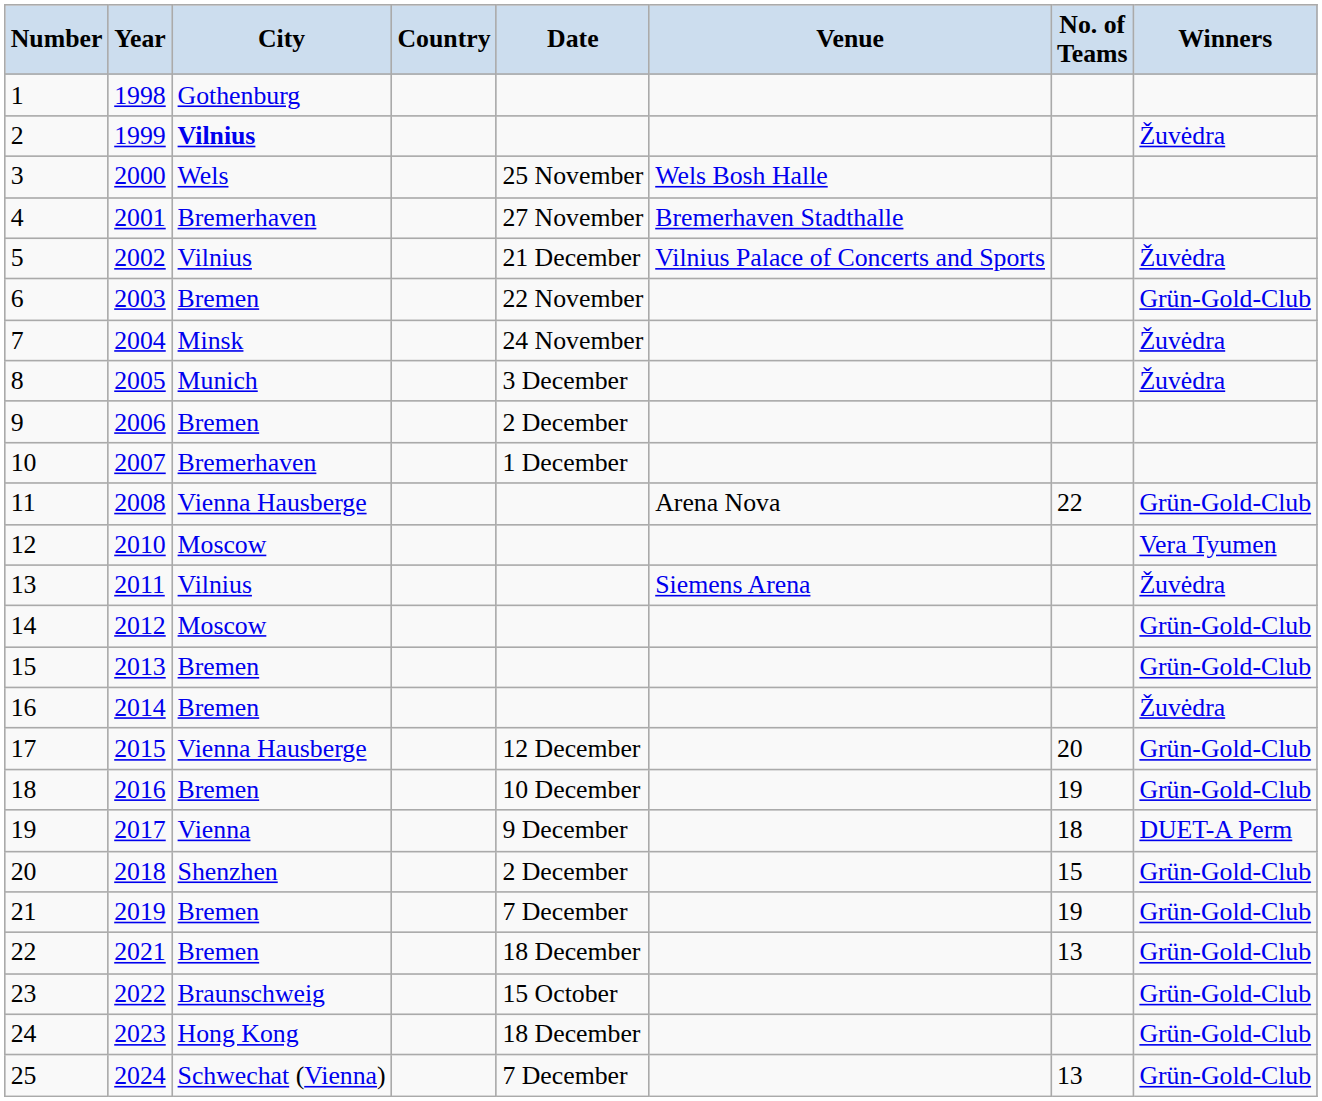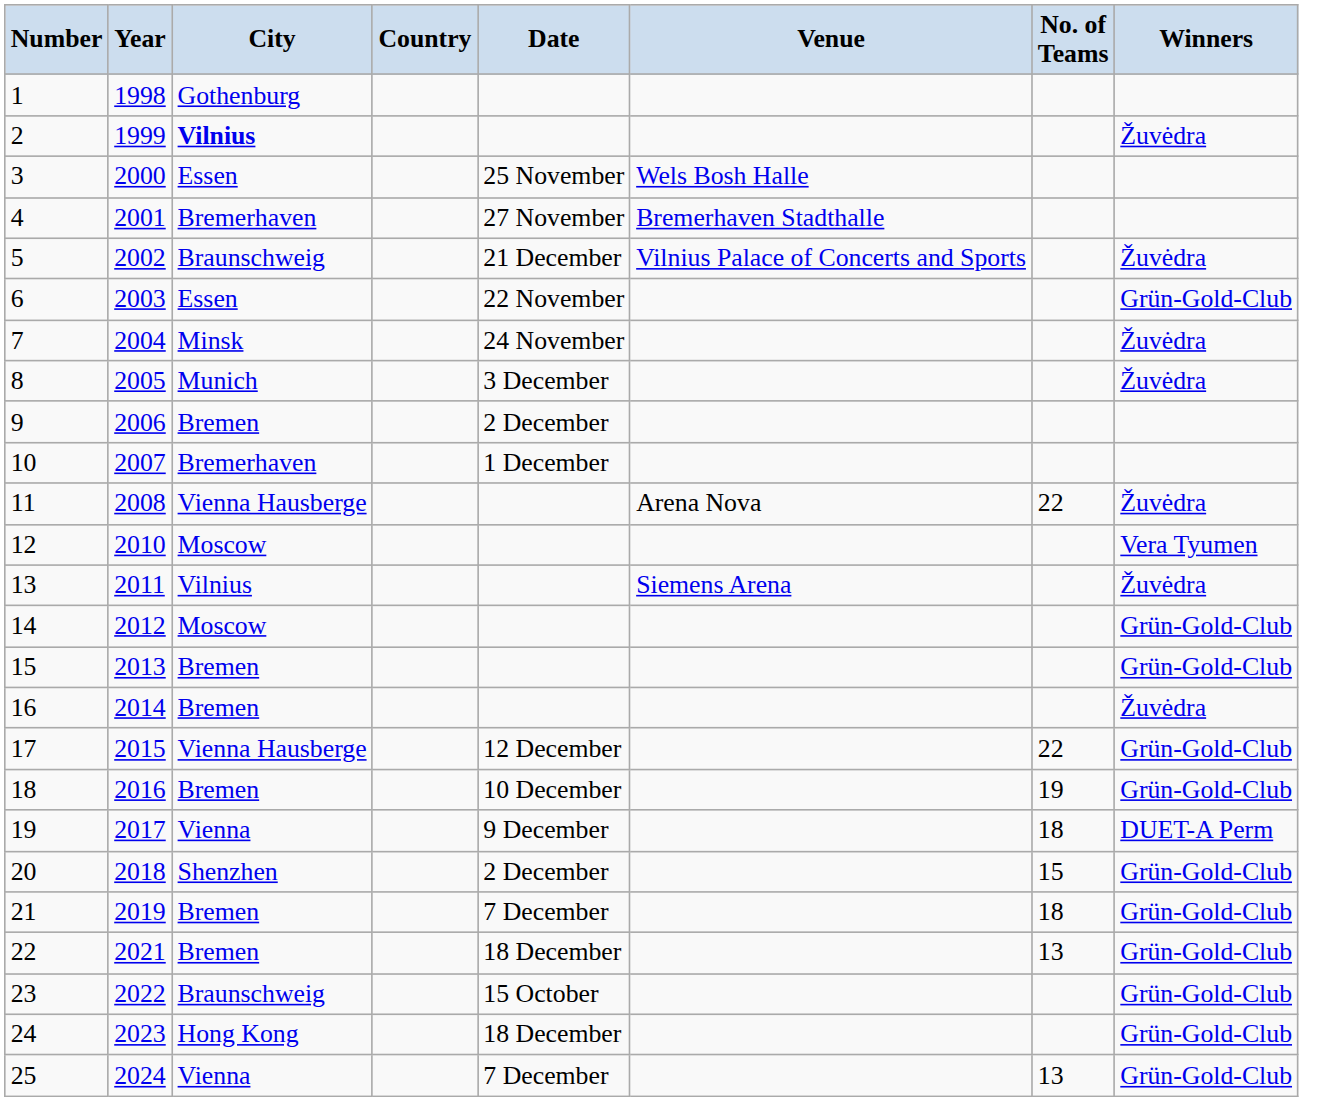 <table class="wikitable" align="center">
 <tr>
 <th style="background-color: #CCDDEE;">Number</th>
 <th style="background-color: #CCDDEE;">Year</th>
 <th style="background-color: #CCDDEE;">City</th>
 <th style="background-color: #CCDDEE;">Country</th>
 <th style="background-color: #CCDDEE;">Date</th>
 <th style="background-color: #CCDDEE;">Venue</th>
 <th style="background-color: #CCDDEE;">No. of<br>Teams</th>
 <th style="background-color: #CCDDEE;">Winners</th>
 </tr>
 <tr>
 <td>1</td>
 <td><a href='#'>1998</a></td>
 <td><a href='#'>Gothenburg</a></td>
 <td></td>
 <td></td>
 <td></td>
 <td></td>
 <td></td>
 </tr>
 <tr>
 <td>2</td>
 <td><a href='#'>1999</a></td>
 <td><strong><a href='#'>Vilnius</a></strong></td>
 <td></td>
 <td></td>
 <td></td>
 <td></td>
 <td> <a href='#'>Žuvėdra</a></td>
 </tr>
 <tr>
 <td>3</td>
 <td><a href='#'>2000</a></td>
-<td><a href='#'>Wels</a></td>
+<td><a href='#'>Essen</a></td>
 <td></td>
 <td>25 November</td>
 <td><a href='#'>Wels Bosh Halle</a></td>
 <td></td>
 <td></td>
 </tr>
 <tr>
 <td>4</td>
 <td><a href='#'>2001</a></td>
 <td><a href='#'>Bremerhaven</a></td>
 <td></td>
 <td>27 November</td>
 <td><a href='#'>Bremerhaven Stadthalle</a></td>
 <td></td>
 <td></td>
 </tr>
 <tr>
 <td>5</td>
 <td><a href='#'>2002</a></td>
-<td><a href='#'>Vilnius</a></td>
+<td><a href='#'>Braunschweig</a></td>
 <td></td>
 <td>21 December</td>
 <td><a href='#'>Vilnius Palace of Concerts and Sports</a></td>
 <td></td>
 <td> <a href='#'>Žuvėdra</a></td>
 </tr>
 <tr>
 <td>6</td>
 <td><a href='#'>2003</a></td>
-<td><a href='#'>Bremen</a></td>
+<td><a href='#'>Essen</a></td>
 <td></td>
 <td>22 November</td>
 <td></td>
 <td></td>
 <td> <a href='#'>Grün-Gold-Club</a></td>
 </tr>
 <tr>
 <td>7</td>
 <td><a href='#'>2004</a></td>
 <td><a href='#'>Minsk</a></td>
 <td></td>
 <td>24 November</td>
 <td></td>
 <td></td>
 <td> <a href='#'>Žuvėdra</a></td>
 </tr>
 <tr>
 <td>8</td>
 <td><a href='#'>2005</a></td>
 <td><a href='#'>Munich</a></td>
 <td></td>
 <td>3 December</td>
 <td></td>
 <td></td>
 <td> <a href='#'>Žuvėdra</a></td>
 </tr>
 <tr>
 <td>9</td>
 <td><a href='#'>2006</a></td>
 <td><a href='#'>Bremen</a></td>
 <td></td>
 <td>2 December</td>
 <td></td>
 <td></td>
 <td></td>
 </tr>
 <tr>
 <td>10</td>
 <td><a href='#'>2007</a></td>
 <td><a href='#'>Bremerhaven</a></td>
 <td></td>
 <td>1 December</td>
 <td></td>
 <td></td>
 <td></td>
 </tr>
 <tr>
 <td>11</td>
 <td><a href='#'>2008</a></td>
 <td><a href='#'>Vienna Hausberge</a></td>
 <td></td>
 <td></td>
 <td>Arena Nova</td>
 <td>22</td>
-<td> <a href='#'>Grün-Gold-Club</a></td>
+<td> <a href='#'>Žuvėdra</a></td>
 </tr>
 <tr>
 <td>12</td>
 <td><a href='#'>2010</a></td>
 <td><a href='#'>Moscow</a></td>
 <td></td>
 <td></td>
 <td></td>
 <td></td>
 <td> <a href='#'>Vera Tyumen</a></td>
 </tr>
 <tr>
 <td>13</td>
 <td><a href='#'>2011</a></td>
 <td><a href='#'>Vilnius</a></td>
 <td></td>
 <td></td>
 <td><a href='#'>Siemens Arena</a></td>
 <td></td>
 <td> <a href='#'>Žuvėdra</a></td>
 </tr>
 <tr>
 <td>14</td>
 <td><a href='#'>2012</a></td>
 <td><a href='#'>Moscow</a></td>
 <td></td>
 <td></td>
 <td></td>
 <td></td>
 <td> <a href='#'>Grün-Gold-Club</a></td>
 </tr>
 <tr>
 <td>15</td>
 <td><a href='#'>2013</a></td>
 <td><a href='#'>Bremen</a></td>
 <td></td>
 <td></td>
 <td></td>
 <td></td>
 <td> <a href='#'>Grün-Gold-Club</a></td>
 </tr>
 <tr>
 <td>16</td>
 <td><a href='#'>2014</a></td>
 <td><a href='#'>Bremen</a></td>
 <td></td>
 <td></td>
 <td></td>
 <td></td>
 <td> <a href='#'>Žuvėdra</a></td>
 </tr>
 <tr>
 <td>17</td>
 <td><a href='#'>2015</a></td>
 <td><a href='#'>Vienna Hausberge</a></td>
 <td></td>
 <td>12 December</td>
 <td></td>
-<td>20</td>
+<td>22</td>
 <td> <a href='#'>Grün-Gold-Club</a></td>
 </tr>
 <tr>
 <td>18</td>
 <td><a href='#'>2016</a></td>
 <td><a href='#'>Bremen</a></td>
 <td></td>
 <td>10 December</td>
 <td></td>
 <td>19</td>
 <td> <a href='#'>Grün-Gold-Club</a></td>
 </tr>
 <tr>
 <td>19</td>
 <td><a href='#'>2017</a></td>
 <td><a href='#'>Vienna</a></td>
 <td></td>
 <td>9 December</td>
 <td></td>
 <td>18</td>
 <td> <a href='#'>DUET-A Perm</a></td>
 </tr>
 <tr>
 <td>20</td>
 <td><a href='#'>2018</a></td>
 <td><a href='#'>Shenzhen</a></td>
 <td></td>
 <td>2 December</td>
 <td></td>
 <td>15</td>
 <td> <a href='#'>Grün-Gold-Club</a></td>
 </tr>
 <tr>
 <td>21</td>
 <td><a href='#'>2019</a></td>
 <td><a href='#'>Bremen</a></td>
 <td></td>
 <td>7 December</td>
 <td></td>
-<td>19</td>
+<td>18</td>
 <td> <a href='#'>Grün-Gold-Club</a></td>
 </tr>
 <tr>
 <td>22</td>
 <td><a href='#'>2021</a></td>
 <td><a href='#'>Bremen</a></td>
 <td></td>
 <td>18 December</td>
 <td></td>
 <td>13</td>
 <td> <a href='#'>Grün-Gold-Club</a></td>
 </tr>
 <tr>
 <td>23</td>
 <td><a href='#'>2022</a></td>
 <td><a href='#'>Braunschweig</a></td>
 <td></td>
 <td>15 October</td>
 <td></td>
 <td></td>
 <td> <a href='#'>Grün-Gold-Club</a></td>
 </tr>
 <tr>
 <td>24</td>
 <td><a href='#'>2023</a></td>
 <td><a href='#'>Hong Kong</a></td>
 <td></td>
 <td>18 December</td>
 <td></td>
 <td></td>
 <td> <a href='#'>Grün-Gold-Club</a></td>
 </tr>
 <tr>
 <td>25</td>
 <td><a href='#'>2024</a></td>
-<td><a href='#'>Schwechat</a> (<a href='#'>Vienna</a>)</td>
+<td><a href='#'>Vienna</a></td>
 <td></td>
 <td>7 December</td>
 <td></td>
 <td>13</td>
 <td> <a href='#'>Grün-Gold-Club</a></td>
 </tr>
 </table>
